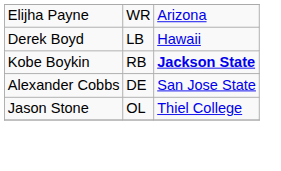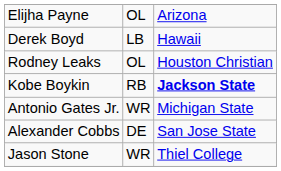 <table class="wikitable sortable">
 <tr>
 </tr>
 <tr>
 <td>Elijha Payne</td>
-<td>WR</td>
+<td>OL</td>
 <td><a href='#'>Arizona</a></td>
 </tr>
 <tr>
 <td>Derek Boyd</td>
 <td>LB</td>
 <td><a href='#'>Hawaii</a></td>
 </tr>
 <tr>
+<td>Rodney Leaks</td>
+<td>OL</td>
+<td><a href='#'>Houston Christian</a></td>
+</tr>
+<tr>
 <td>Kobe Boykin</td>
 <td>RB</td>
 <td><strong><a href='#'>Jackson State</a></strong></td>
+</tr>
+<tr>
+<td>Antonio Gates Jr.</td>
+<td>WR</td>
+<td><a href='#'>Michigan State</a></td>
 </tr>
 <tr>
 <td>Alexander Cobbs</td>
 <td>DE</td>
 <td><a href='#'>San Jose State</a></td>
 </tr>
 <tr>
 <td>Jason Stone</td>
-<td>OL</td>
+<td>WR</td>
 <td><a href='#'>Thiel College</a></td>
 </tr>
 <tr>
 </tr>
 </table>
